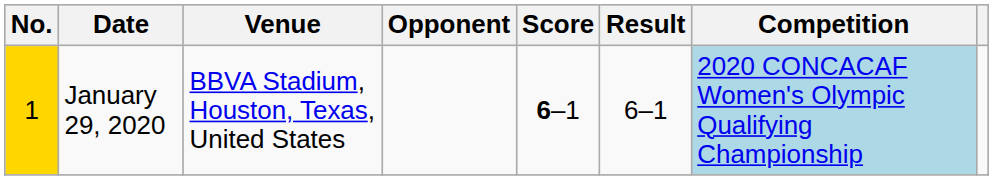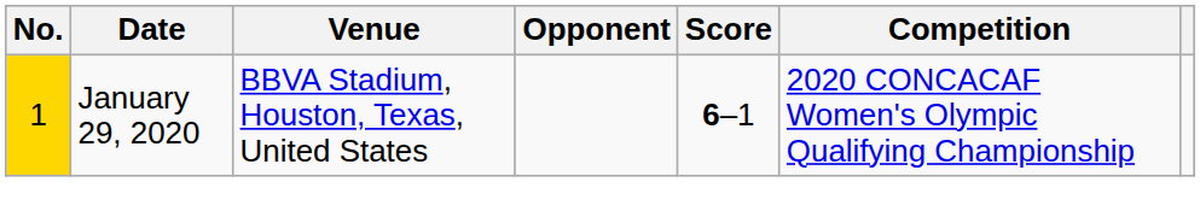 <table class="wikitable plainrowheaders">
 <tr>
 <th>No.</th>
 <th>Date</th>
 <th>Venue</th>
 <th>Opponent</th>
 <th>Score</th>
-<th>Result</th>
 <th>Competition</th>
 <th></th>
 </tr>
 <tr>
 <td align="center" style="background: gold;">1</td>
 <td>January 29, 2020</td>
 <td><a href='#'>BBVA Stadium</a>, <a href='#'>Houston, Texas</a>, United States</td>
 <td></td>
 <td align="center"><strong>6</strong>–1</td>
-<td align="center">6–1</td>
-<td style="background: lightblue;"><a href='#'>2020 CONCACAF Women's Olympic Qualifying Championship</a></td>
+<td><a href='#'>2020 CONCACAF Women's Olympic Qualifying Championship</a></td>
 <td></td>
 </tr>
 </table>
